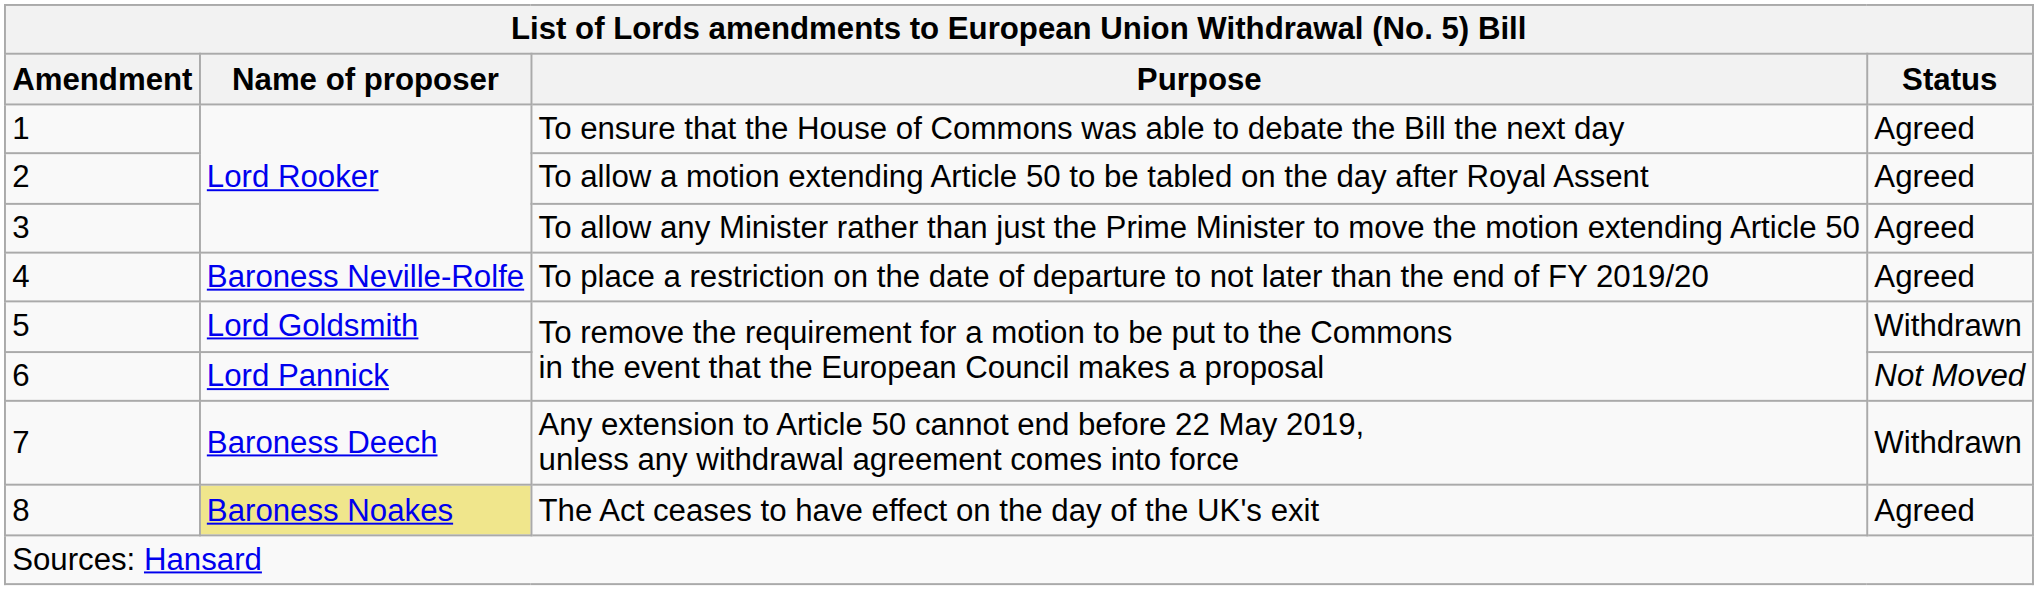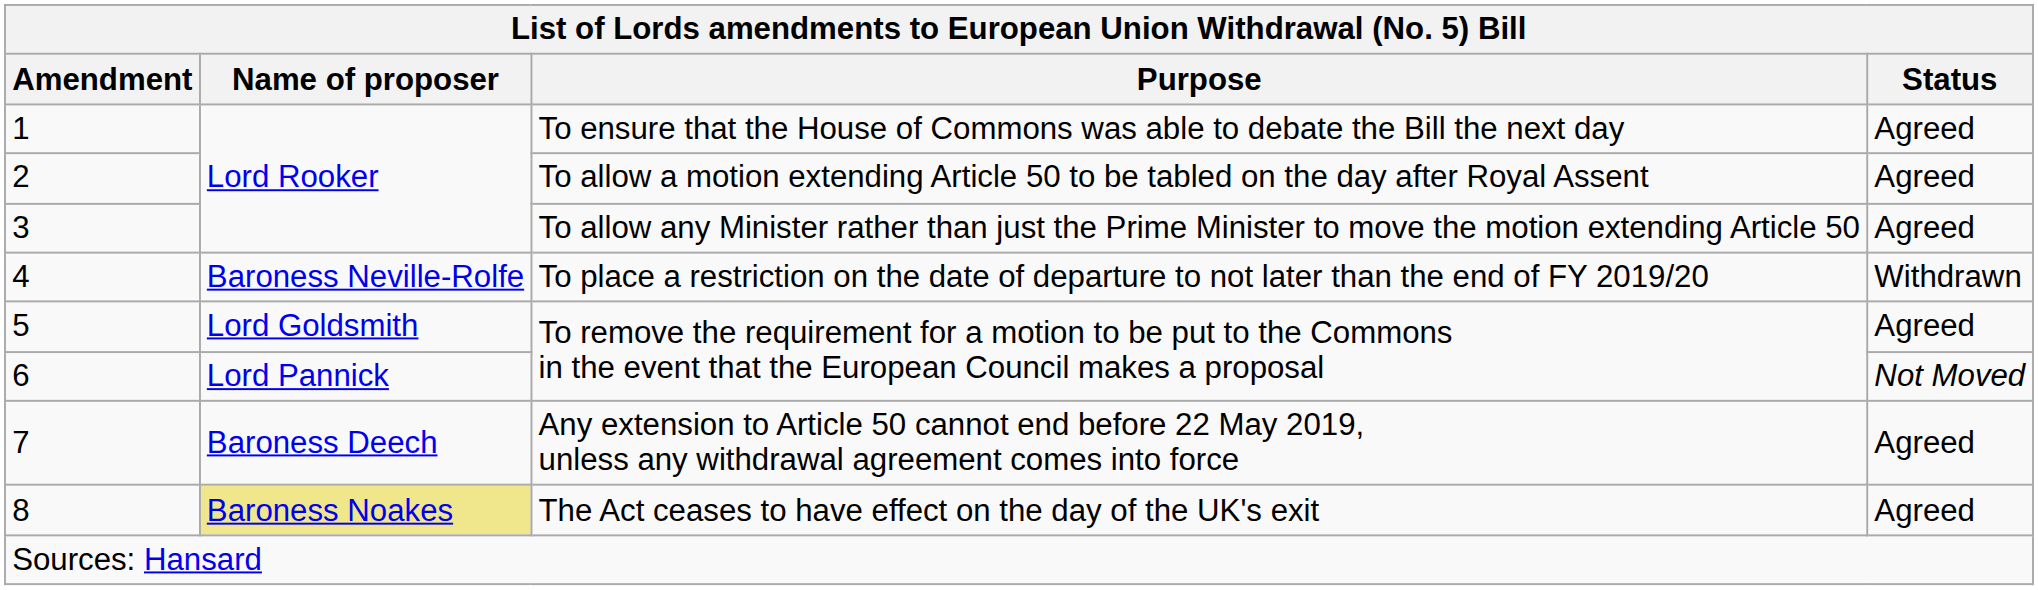 <table class="wikitable" ; font-size:98%;">
 <tr>
 <th colspan=4>List of Lords amendments to European Union Withdrawal (No. 5) Bill</th>
 </tr>
 <tr>
 <th>Amendment</th>
 <th>Name of proposer</th>
 <th>Purpose</th>
 <th>Status</th>
 </tr>
 <tr>
 <td>1</td>
 <td rowspan=3><a href='#'>Lord Rooker</a></td>
 <td>To ensure that the House of Commons was able to debate the Bill the next day</td>
 <td>Agreed</td>
 </tr>
 <tr>
 <td>2</td>
 <td>To allow a motion extending Article 50 to be tabled on the day after Royal Assent</td>
 <td>Agreed</td>
 </tr>
 <tr>
 <td>3</td>
 <td>To allow any Minister rather than just the Prime Minister to move the motion extending Article 50</td>
 <td>Agreed</td>
 </tr>
 <tr>
 <td>4</td>
 <td><a href='#'>Baroness Neville-Rolfe</a></td>
 <td>To place a restriction on the date of departure to not later than the end of FY 2019/20</td>
-<td>Agreed</td>
+<td>Withdrawn</td>
 </tr>
 <tr>
 <td>5</td>
 <td><a href='#'>Lord Goldsmith</a></td>
 <td rowspan=2>To remove the requirement for a motion to be put to the Commons<br>in the event that the European Council makes a proposal</td>
-<td>Withdrawn</td>
+<td>Agreed</td>
 </tr>
 <tr>
 <td>6</td>
 <td><a href='#'>Lord Pannick</a></td>
 <td><em>Not Moved</em></td>
 </tr>
 <tr>
 <td>7</td>
 <td><a href='#'>Baroness Deech</a></td>
 <td>Any extension to Article 50 cannot end before 22 May 2019,<br> unless any withdrawal agreement comes into force</td>
-<td>Withdrawn</td>
+<td>Agreed</td>
 </tr>
 <tr>
 <td>8</td>
 <td style="background: khaki;"><a href='#'>Baroness Noakes</a></td>
 <td>The Act ceases to have effect on the day of the UK's exit</td>
 <td>Agreed</td>
 </tr>
 <tr>
 <td colspan="4" style="text-align:left;">Sources: <a href='#'>Hansard</a></td>
 </tr>
 </table>
